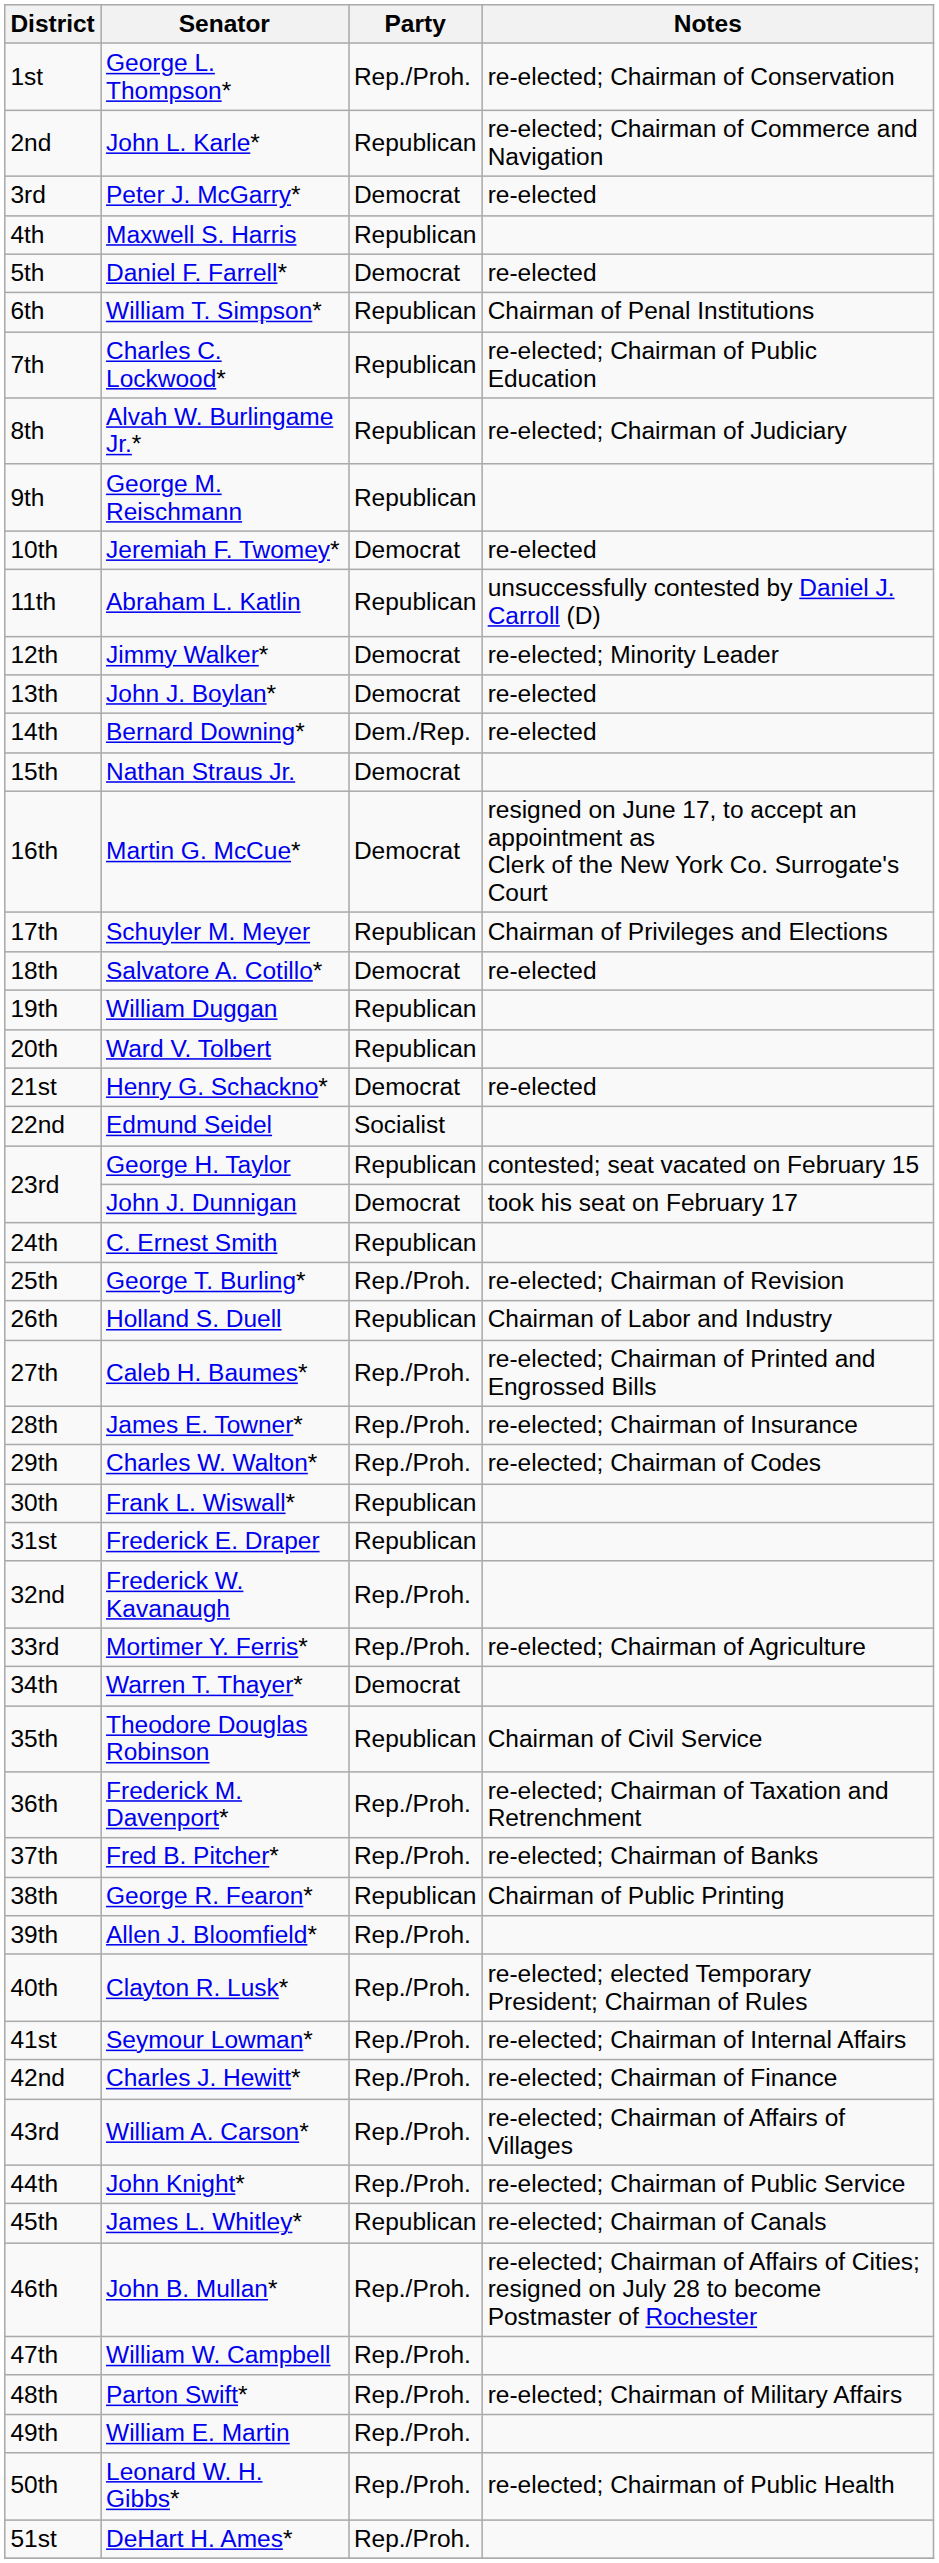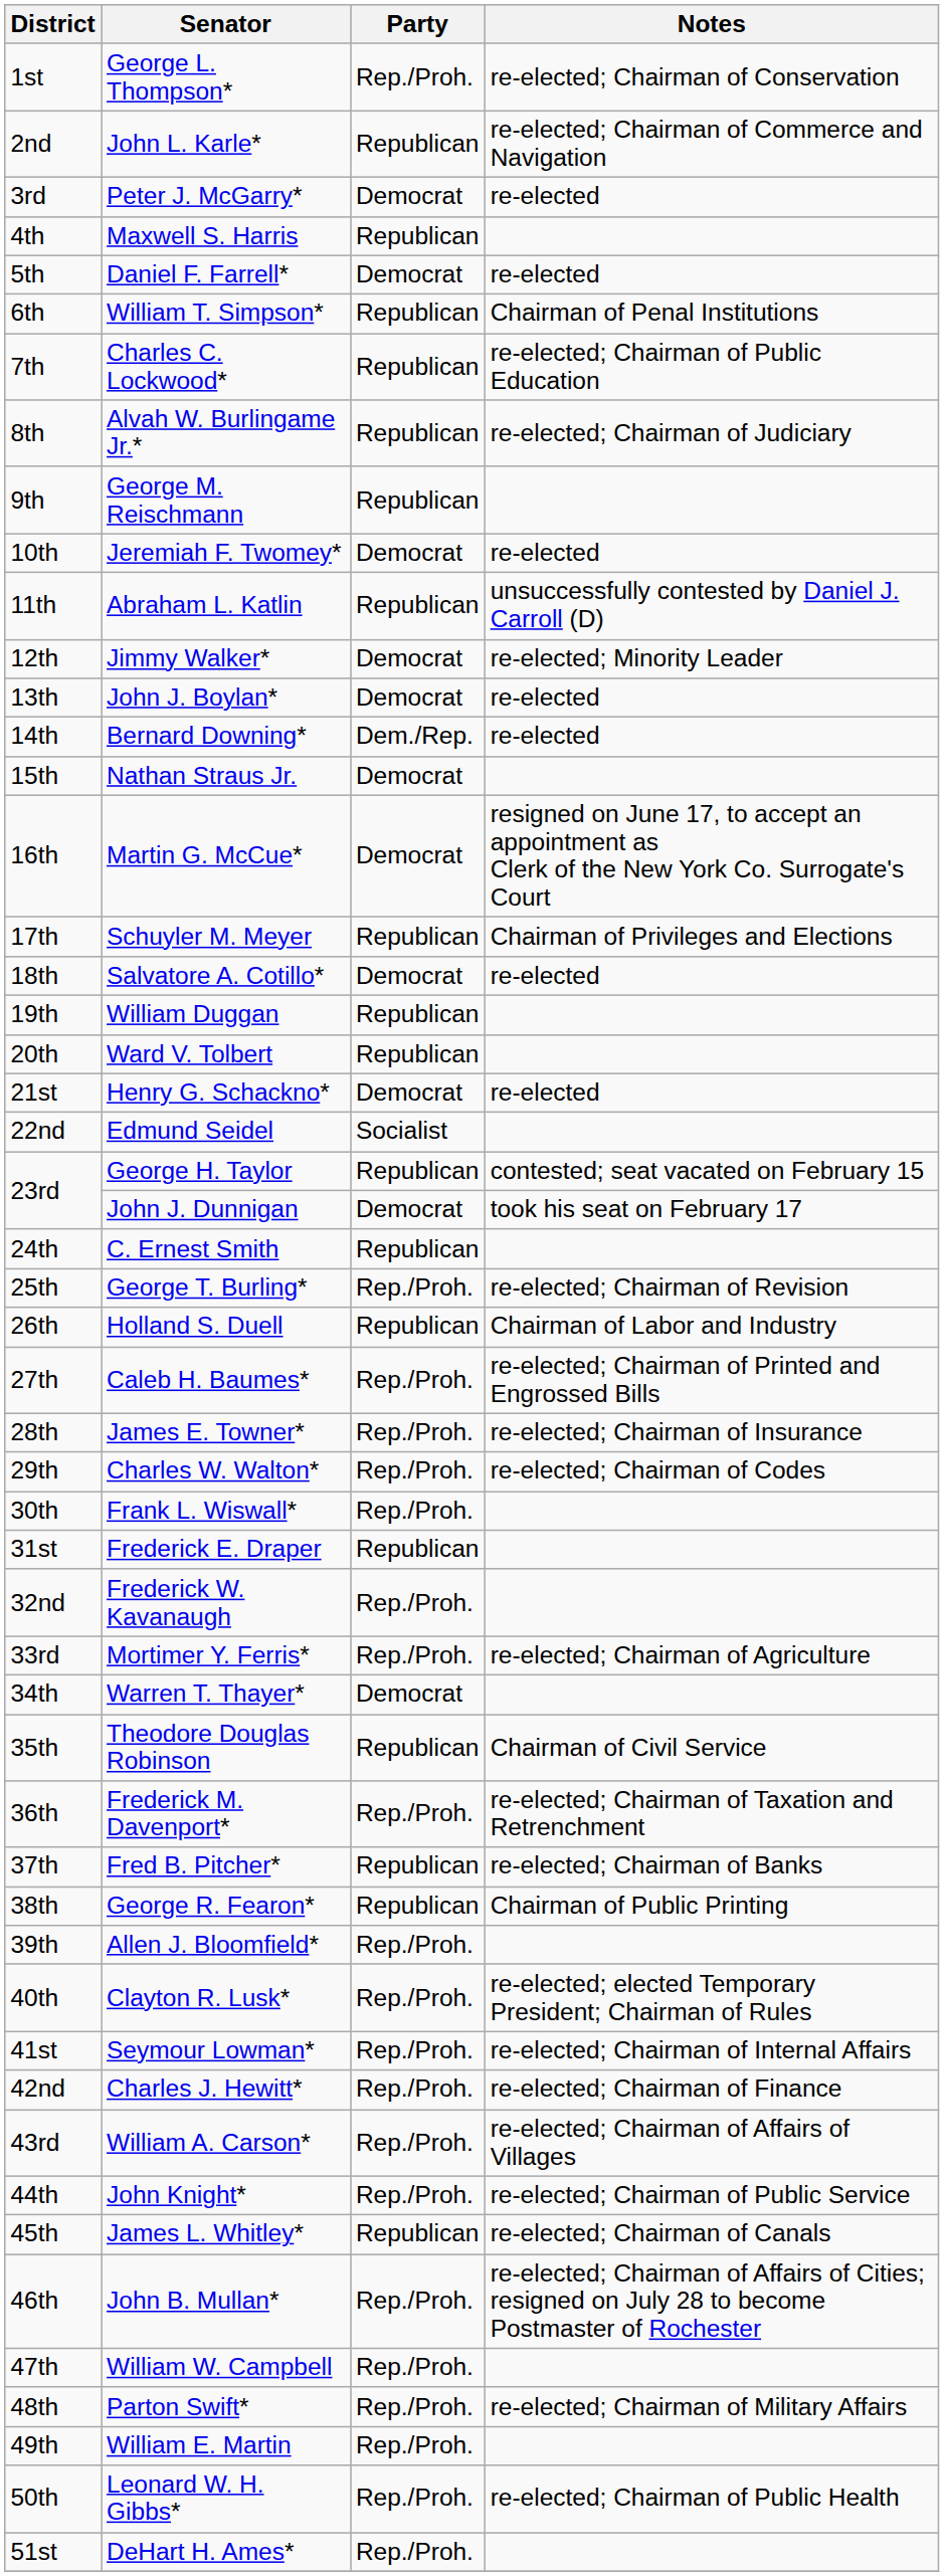 <table class=wikitable>
 <tr>
 <th>District</th>
 <th>Senator</th>
 <th>Party</th>
 <th>Notes</th>
 </tr>
 <tr>
 <td>1st</td>
 <td><a href='#'>George L. Thompson</a>*</td>
 <td>Rep./Proh.</td>
 <td>re-elected; Chairman of Conservation</td>
 </tr>
 <tr>
 <td>2nd</td>
 <td><a href='#'>John L. Karle</a>*</td>
 <td>Republican</td>
 <td>re-elected; Chairman of Commerce and Navigation</td>
 </tr>
 <tr>
 <td>3rd</td>
 <td><a href='#'>Peter J. McGarry</a>*</td>
 <td>Democrat</td>
 <td>re-elected</td>
 </tr>
 <tr>
 <td>4th</td>
 <td><a href='#'>Maxwell S. Harris</a></td>
 <td>Republican</td>
 <td></td>
 </tr>
 <tr>
 <td>5th</td>
 <td><a href='#'>Daniel F. Farrell</a>*</td>
 <td>Democrat</td>
 <td>re-elected</td>
 </tr>
 <tr>
 <td>6th</td>
 <td><a href='#'>William T. Simpson</a>*</td>
 <td>Republican</td>
 <td>Chairman of Penal Institutions</td>
 </tr>
 <tr>
 <td>7th</td>
 <td><a href='#'>Charles C. Lockwood</a>*</td>
 <td>Republican</td>
 <td>re-elected; Chairman of Public Education</td>
 </tr>
 <tr>
 <td>8th</td>
 <td><a href='#'>Alvah W. Burlingame Jr.</a>*</td>
 <td>Republican</td>
 <td>re-elected; Chairman of Judiciary</td>
 </tr>
 <tr>
 <td>9th</td>
 <td><a href='#'>George M. Reischmann</a></td>
 <td>Republican</td>
 <td></td>
 </tr>
 <tr>
 <td>10th</td>
 <td><a href='#'>Jeremiah F. Twomey</a>*</td>
 <td>Democrat</td>
 <td>re-elected</td>
 </tr>
 <tr>
 <td>11th</td>
 <td><a href='#'>Abraham L. Katlin</a></td>
 <td>Republican</td>
 <td>unsuccessfully contested by <a href='#'>Daniel J. Carroll</a> (D)</td>
 </tr>
 <tr>
 <td>12th</td>
 <td><a href='#'>Jimmy Walker</a>*</td>
 <td>Democrat</td>
 <td>re-elected; Minority Leader</td>
 </tr>
 <tr>
 <td>13th</td>
 <td><a href='#'>John J. Boylan</a>*</td>
 <td>Democrat</td>
 <td>re-elected</td>
 </tr>
 <tr>
 <td>14th</td>
 <td><a href='#'>Bernard Downing</a>*</td>
 <td>Dem./Rep.</td>
 <td>re-elected</td>
 </tr>
 <tr>
 <td>15th</td>
 <td><a href='#'>Nathan Straus Jr.</a></td>
 <td>Democrat</td>
 <td></td>
 </tr>
 <tr>
 <td>16th</td>
 <td><a href='#'>Martin G. McCue</a>*</td>
 <td>Democrat</td>
 <td>resigned on June 17, to accept an appointment as <br>Clerk of the New York Co. Surrogate's Court</td>
 </tr>
 <tr>
 <td>17th</td>
 <td><a href='#'>Schuyler M. Meyer</a></td>
 <td>Republican</td>
 <td>Chairman of Privileges and Elections</td>
 </tr>
 <tr>
 <td>18th</td>
 <td><a href='#'>Salvatore A. Cotillo</a>*</td>
 <td>Democrat</td>
 <td>re-elected</td>
 </tr>
 <tr>
 <td>19th</td>
 <td><a href='#'>William Duggan</a></td>
 <td>Republican</td>
 <td></td>
 </tr>
 <tr>
 <td>20th</td>
 <td><a href='#'>Ward V. Tolbert</a></td>
 <td>Republican</td>
 <td></td>
 </tr>
 <tr>
 <td>21st</td>
 <td><a href='#'>Henry G. Schackno</a>*</td>
 <td>Democrat</td>
 <td>re-elected</td>
 </tr>
 <tr>
 <td>22nd</td>
 <td><a href='#'>Edmund Seidel</a></td>
 <td>Socialist</td>
 <td></td>
 </tr>
 <tr>
 <td rowspan="2">23rd</td>
 <td><a href='#'>George H. Taylor</a></td>
 <td>Republican</td>
 <td>contested; seat vacated on February 15</td>
 </tr>
 <tr>
 <td><a href='#'>John J. Dunnigan</a></td>
 <td>Democrat</td>
 <td>took his seat on February 17</td>
 </tr>
 <tr>
 <td>24th</td>
 <td><a href='#'>C. Ernest Smith</a></td>
 <td>Republican</td>
 <td></td>
 </tr>
 <tr>
 <td>25th</td>
 <td><a href='#'>George T. Burling</a>*</td>
 <td>Rep./Proh.</td>
 <td>re-elected; Chairman of Revision</td>
 </tr>
 <tr>
 <td>26th</td>
 <td><a href='#'>Holland S. Duell</a></td>
 <td>Republican</td>
 <td>Chairman of Labor and Industry</td>
 </tr>
 <tr>
 <td>27th</td>
 <td><a href='#'>Caleb H. Baumes</a>*</td>
 <td>Rep./Proh.</td>
 <td>re-elected; Chairman of Printed and Engrossed Bills</td>
 </tr>
 <tr>
 <td>28th</td>
 <td><a href='#'>James E. Towner</a>*</td>
 <td>Rep./Proh.</td>
 <td>re-elected; Chairman of Insurance</td>
 </tr>
 <tr>
 <td>29th</td>
 <td><a href='#'>Charles W. Walton</a>*</td>
 <td>Rep./Proh.</td>
 <td>re-elected; Chairman of Codes</td>
 </tr>
 <tr>
 <td>30th</td>
 <td><a href='#'>Frank L. Wiswall</a>*</td>
-<td>Republican</td>
+<td>Rep./Proh.</td>
 <td></td>
 </tr>
 <tr>
 <td>31st</td>
 <td><a href='#'>Frederick E. Draper</a></td>
 <td>Republican</td>
 <td></td>
 </tr>
 <tr>
 <td>32nd</td>
 <td><a href='#'>Frederick W. Kavanaugh</a></td>
 <td>Rep./Proh.</td>
 <td></td>
 </tr>
 <tr>
 <td>33rd</td>
 <td><a href='#'>Mortimer Y. Ferris</a>*</td>
 <td>Rep./Proh.</td>
 <td>re-elected; Chairman of Agriculture</td>
 </tr>
 <tr>
 <td>34th</td>
 <td><a href='#'>Warren T. Thayer</a>*</td>
 <td>Democrat</td>
 <td></td>
 </tr>
 <tr>
 <td>35th</td>
 <td><a href='#'>Theodore Douglas Robinson</a></td>
 <td>Republican</td>
 <td>Chairman of Civil Service</td>
 </tr>
 <tr>
 <td>36th</td>
 <td><a href='#'>Frederick M. Davenport</a>*</td>
 <td>Rep./Proh.</td>
 <td>re-elected; Chairman of Taxation and Retrenchment</td>
 </tr>
 <tr>
 <td>37th</td>
 <td><a href='#'>Fred B. Pitcher</a>*</td>
-<td>Rep./Proh.</td>
+<td>Republican</td>
 <td>re-elected; Chairman of Banks</td>
 </tr>
 <tr>
 <td>38th</td>
 <td><a href='#'>George R. Fearon</a>*</td>
 <td>Republican</td>
 <td>Chairman of Public Printing</td>
 </tr>
 <tr>
 <td>39th</td>
 <td><a href='#'>Allen J. Bloomfield</a>*</td>
 <td>Rep./Proh.</td>
 <td></td>
 </tr>
 <tr>
 <td>40th</td>
 <td><a href='#'>Clayton R. Lusk</a>*</td>
 <td>Rep./Proh.</td>
 <td>re-elected; elected Temporary President; Chairman of Rules</td>
 </tr>
 <tr>
 <td>41st</td>
 <td><a href='#'>Seymour Lowman</a>*</td>
 <td>Rep./Proh.</td>
 <td>re-elected; Chairman of Internal Affairs</td>
 </tr>
 <tr>
 <td>42nd</td>
 <td><a href='#'>Charles J. Hewitt</a>*</td>
 <td>Rep./Proh.</td>
 <td>re-elected; Chairman of Finance</td>
 </tr>
 <tr>
 <td>43rd</td>
 <td><a href='#'>William A. Carson</a>*</td>
 <td>Rep./Proh.</td>
 <td>re-elected; Chairman of Affairs of Villages</td>
 </tr>
 <tr>
 <td>44th</td>
 <td><a href='#'>John Knight</a>*</td>
 <td>Rep./Proh.</td>
 <td>re-elected; Chairman of Public Service</td>
 </tr>
 <tr>
 <td>45th</td>
 <td><a href='#'>James L. Whitley</a>*</td>
 <td>Republican</td>
 <td>re-elected; Chairman of Canals</td>
 </tr>
 <tr>
 <td>46th</td>
 <td><a href='#'>John B. Mullan</a>*</td>
 <td>Rep./Proh.</td>
 <td>re-elected; Chairman of Affairs of Cities; <br>resigned on July 28 to become Postmaster of <a href='#'>Rochester</a></td>
 </tr>
 <tr>
 <td>47th</td>
 <td><a href='#'>William W. Campbell</a></td>
 <td>Rep./Proh.</td>
 <td></td>
 </tr>
 <tr>
 <td>48th</td>
 <td><a href='#'>Parton Swift</a>*</td>
 <td>Rep./Proh.</td>
 <td>re-elected; Chairman of Military Affairs</td>
 </tr>
 <tr>
 <td>49th</td>
 <td><a href='#'>William E. Martin</a></td>
 <td>Rep./Proh.</td>
 <td></td>
 </tr>
 <tr>
 <td>50th</td>
 <td><a href='#'>Leonard W. H. Gibbs</a>*</td>
 <td>Rep./Proh.</td>
 <td>re-elected; Chairman of Public Health</td>
 </tr>
 <tr>
 <td>51st</td>
 <td><a href='#'>DeHart H. Ames</a>*</td>
 <td>Rep./Proh.</td>
 <td></td>
 </tr>
 <tr>
 </tr>
 </table>
